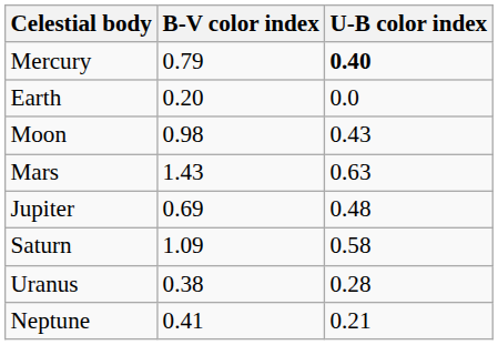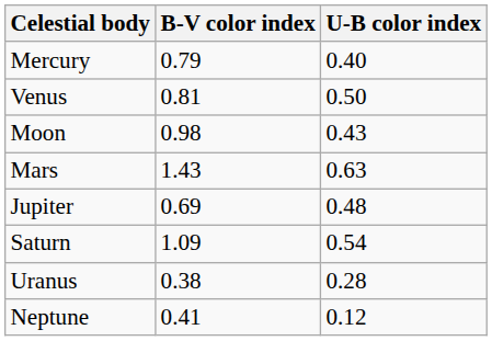 <table class="wikitable sortable">
 <tr>
 <th>Celestial body</th>
 <th>B-V color index</th>
 <th>U-B color index</th>
 </tr>
 <tr>
 <td>Mercury</td>
 <td>0.79</td>
-<td><strong>0.40</strong></td>
+<td>0.40</td>
 </tr>
 <tr>
-<td>Earth</td>
-<td>0.20</td>
-<td>0.0</td>
+<td>Venus</td>
+<td>0.81</td>
+<td>0.50</td>
 </tr>
 <tr>
 <td>Moon</td>
 <td>0.98</td>
 <td>0.43</td>
 </tr>
 <tr>
 <td>Mars</td>
 <td>1.43</td>
 <td>0.63</td>
 </tr>
 <tr>
 <td>Jupiter</td>
 <td>0.69</td>
 <td>0.48</td>
 </tr>
 <tr>
 <td>Saturn</td>
 <td>1.09</td>
-<td>0.58</td>
+<td>0.54</td>
 </tr>
 <tr>
 <td>Uranus</td>
 <td>0.38</td>
 <td>0.28</td>
 </tr>
 <tr>
 <td>Neptune</td>
 <td>0.41</td>
-<td>0.21</td>
+<td>0.12</td>
 </tr>
 </table>
